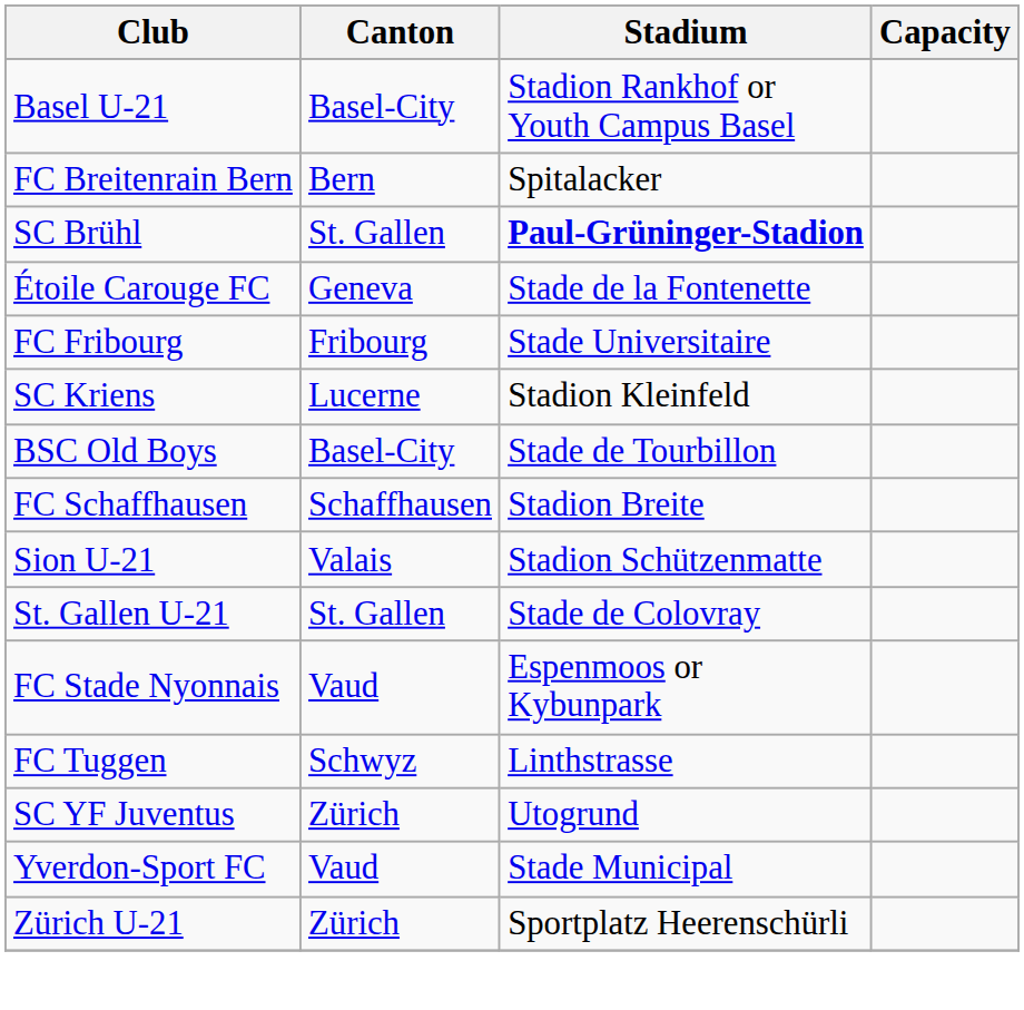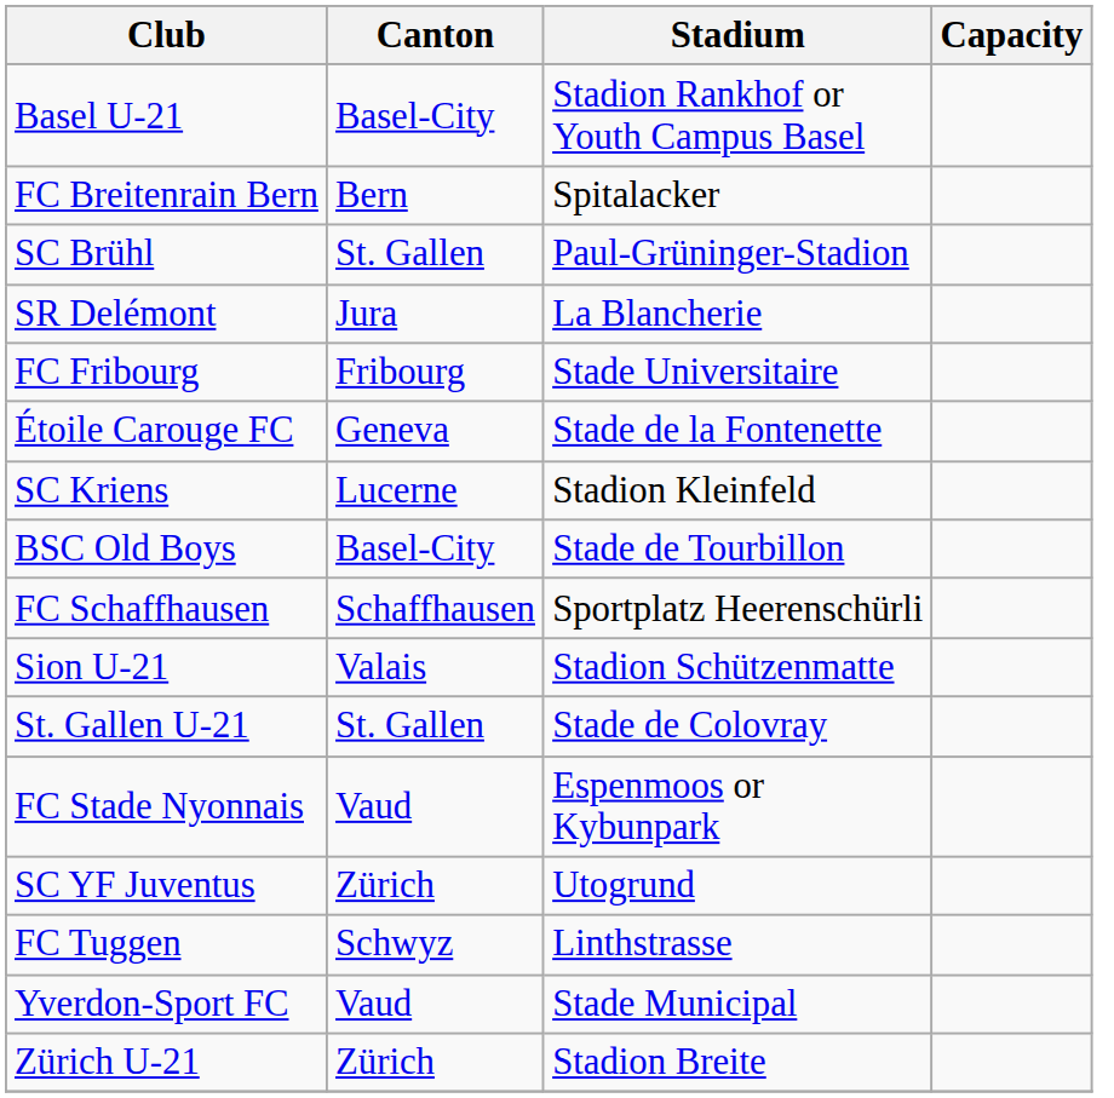 <table class="wikitable">
 <tr>
 <th>Club</th>
 <th>Canton</th>
 <th>Stadium</th>
 <th>Capacity</th>
 </tr>
 <tr>
 <td><a href='#'>Basel U-21</a></td>
 <td><a href='#'>Basel-City</a></td>
 <td><a href='#'>Stadion Rankhof</a> or<br><a href='#'>Youth Campus Basel</a></td>
 <td><br></td>
 </tr>
 <tr>
 <td><a href='#'>FC Breitenrain Bern</a></td>
 <td><a href='#'>Bern</a></td>
 <td>Spitalacker</td>
 <td></td>
 </tr>
 <tr>
 <td><a href='#'>SC Brühl</a></td>
 <td><a href='#'>St. Gallen</a></td>
-<td><strong><a href='#'>Paul-Grüninger-Stadion</a></strong></td>
+<td><a href='#'>Paul-Grüninger-Stadion</a></td>
+<td></td>
+</tr>
+<tr>
+<td><a href='#'>SR Delémont</a></td>
+<td><a href='#'>Jura</a></td>
+<td><a href='#'>La Blancherie</a></td>
+<td></td>
+</tr>
+<tr>
+<td><a href='#'>FC Fribourg</a></td>
+<td><a href='#'>Fribourg</a></td>
+<td><a href='#'>Stade Universitaire</a></td>
 <td></td>
 </tr>
 <tr>
 <td><a href='#'>Étoile Carouge FC</a></td>
 <td><a href='#'>Geneva</a></td>
 <td><a href='#'>Stade de la Fontenette</a></td>
-<td></td>
-</tr>
-<tr>
-<td><a href='#'>FC Fribourg</a></td>
-<td><a href='#'>Fribourg</a></td>
-<td><a href='#'>Stade Universitaire</a></td>
 <td></td>
 </tr>
 <tr>
 <td><a href='#'>SC Kriens</a></td>
 <td><a href='#'>Lucerne</a></td>
 <td>Stadion Kleinfeld</td>
 <td></td>
 </tr>
 <tr>
 <td><a href='#'>BSC Old Boys</a></td>
 <td><a href='#'>Basel-City</a></td>
 <td><a href='#'>Stade de Tourbillon</a></td>
 <td></td>
 </tr>
 <tr>
 <td><a href='#'>FC Schaffhausen</a></td>
 <td><a href='#'>Schaffhausen</a></td>
-<td><a href='#'>Stadion Breite</a></td>
+<td>Sportplatz Heerenschürli</td>
 <td></td>
 </tr>
 <tr>
 <td><a href='#'>Sion U-21</a></td>
 <td><a href='#'>Valais</a></td>
 <td><a href='#'>Stadion Schützenmatte</a></td>
 <td></td>
 </tr>
 <tr>
 <td><a href='#'>St. Gallen U-21</a></td>
 <td><a href='#'>St. Gallen</a></td>
 <td><a href='#'>Stade de Colovray</a></td>
 <td><br></td>
 </tr>
 <tr>
 <td><a href='#'>FC Stade Nyonnais</a></td>
 <td><a href='#'>Vaud</a></td>
 <td><a href='#'>Espenmoos</a> or<br><a href='#'>Kybunpark</a></td>
 <td></td>
 </tr>
 <tr>
+<td><a href='#'>SC YF Juventus</a></td>
+<td><a href='#'>Zürich</a></td>
+<td><a href='#'>Utogrund</a></td>
+<td></td>
+</tr>
+<tr>
 <td><a href='#'>FC Tuggen</a></td>
 <td><a href='#'>Schwyz</a></td>
 <td><a href='#'>Linthstrasse</a></td>
-<td></td>
-</tr>
-<tr>
-<td><a href='#'>SC YF Juventus</a></td>
-<td><a href='#'>Zürich</a></td>
-<td><a href='#'>Utogrund</a></td>
 <td></td>
 </tr>
 <tr>
 <td><a href='#'>Yverdon-Sport FC</a></td>
 <td><a href='#'>Vaud</a></td>
 <td><a href='#'>Stade Municipal</a></td>
 <td></td>
 </tr>
 <tr>
 <td><a href='#'>Zürich U-21</a></td>
 <td><a href='#'>Zürich</a></td>
-<td>Sportplatz Heerenschürli</td>
+<td><a href='#'>Stadion Breite</a></td>
 <td></td>
 </tr>
 <tr>
 </tr>
 </table>
